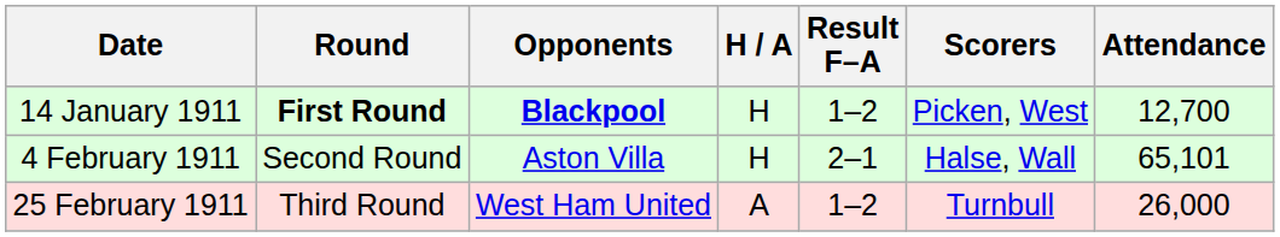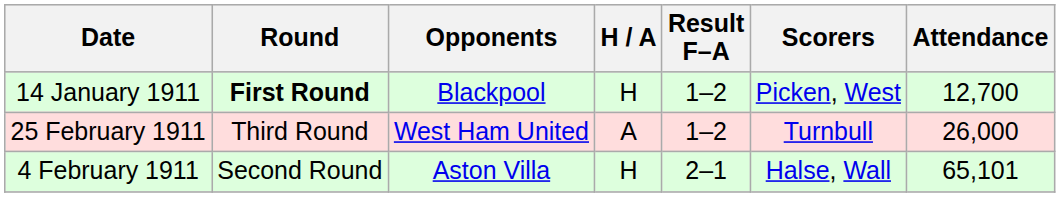 <table class="wikitable" style="text-align:center">
 <tr>
 <th>Date</th>
 <th>Round</th>
 <th>Opponents</th>
 <th>H / A</th>
 <th>Result<br>F–A</th>
 <th>Scorers</th>
 <th>Attendance</th>
 </tr>
 <tr bgcolor="#ddffdd">
 <td>14 January 1911</td>
 <td><strong>First Round</strong></td>
-<td><strong><a href='#'>Blackpool</a></strong></td>
+<td><a href='#'>Blackpool</a></td>
 <td>H</td>
 <td>1–2</td>
 <td><a href='#'>Picken</a>, <a href='#'>West</a></td>
 <td>12,700</td>
+</tr>
+<tr bgcolor="#ffdddd">
+<td>25 February 1911</td>
+<td>Third Round</td>
+<td><a href='#'>West Ham United</a></td>
+<td>A</td>
+<td>1–2</td>
+<td><a href='#'>Turnbull</a></td>
+<td>26,000</td>
 </tr>
 <tr bgcolor="#ddffdd">
 <td>4 February 1911</td>
 <td>Second Round</td>
 <td><a href='#'>Aston Villa</a></td>
 <td>H</td>
 <td>2–1</td>
 <td><a href='#'>Halse</a>, <a href='#'>Wall</a></td>
 <td>65,101</td>
 </tr>
-<tr bgcolor="#ffdddd">
-<td>25 February 1911</td>
-<td>Third Round</td>
-<td><a href='#'>West Ham United</a></td>
-<td>A</td>
-<td>1–2</td>
-<td><a href='#'>Turnbull</a></td>
-<td>26,000</td>
-</tr>
 </table>
